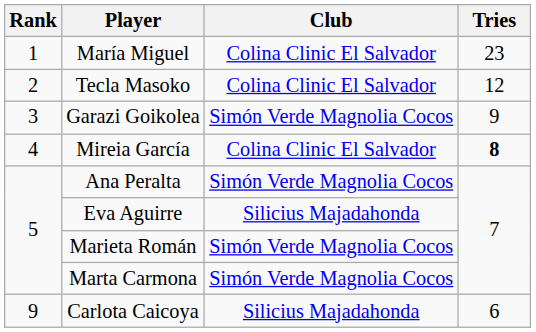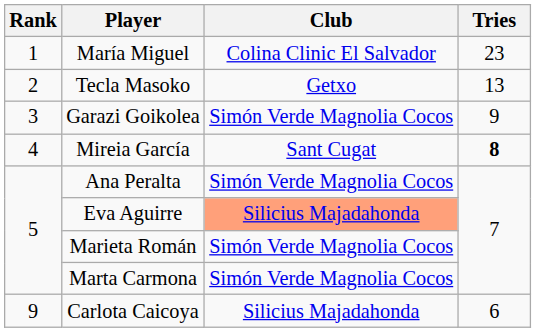 <table class="wikitable" style="text-align:center">
 <tr>
 <th>Rank</th>
 <th>Player</th>
 <th>Club</th>
 <th style="width:50px;">Tries</th>
 </tr>
 <tr>
 <td>1</td>
 <td> María Miguel</td>
 <td><a href='#'>Colina Clinic El Salvador</a></td>
 <td>23</td>
 </tr>
 <tr>
 <td>2</td>
 <td> Tecla Masoko</td>
-<td><a href='#'>Colina Clinic El Salvador</a></td>
-<td>12</td>
+<td><a href='#'>Getxo</a></td>
+<td>13</td>
 </tr>
 <tr>
 <td>3</td>
 <td> Garazi Goikolea</td>
 <td><a href='#'>Simón Verde Magnolia Cocos</a></td>
 <td>9</td>
 </tr>
 <tr>
 <td>4</td>
 <td> Mireia García</td>
-<td><a href='#'>Colina Clinic El Salvador</a></td>
+<td><a href='#'>Sant Cugat</a></td>
 <td><strong>8</strong></td>
 </tr>
 <tr>
 <td rowspan=4>5</td>
 <td> Ana Peralta</td>
 <td><a href='#'>Simón Verde Magnolia Cocos</a></td>
 <td rowspan=4>7</td>
 </tr>
 <tr>
 <td> Eva Aguirre</td>
-<td><a href='#'>Silicius Majadahonda</a></td>
+<td style="background: lightsalmon;"><a href='#'>Silicius Majadahonda</a></td>
 </tr>
 <tr>
 <td> Marieta Román</td>
 <td><a href='#'>Simón Verde Magnolia Cocos</a></td>
 </tr>
 <tr>
 <td> Marta Carmona</td>
 <td><a href='#'>Simón Verde Magnolia Cocos</a></td>
 </tr>
 <tr>
 <td>9</td>
 <td> Carlota Caicoya</td>
 <td><a href='#'>Silicius Majadahonda</a></td>
 <td>6</td>
 </tr>
 </table>
